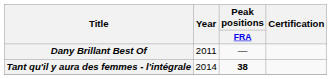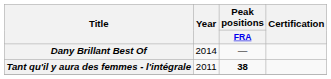 <table class="wikitable plainrowheaders" style="text-align:center">
 <tr>
 <th scope="col" rowspan="2">Title</th>
 <th scope="col" rowspan="2">Year</th>
 <th scope="col" colspan="1">Peak positions</th>
 <th rowspan="2">Certification</th>
 </tr>
 <tr>
 <th scope="col" style="width:3em;font-size:90%;"><a href='#'>FRA</a><br></th>
 </tr>
 <tr>
 <th scope="row"><em>Dany Brillant Best Of</em></th>
-<td>2011</td>
+<td>2014</td>
 <td>—</td>
 <td></td>
 </tr>
 <tr>
 <th scope="row"><em>Tant qu'il y aura des femmes - l'intégrale</em></th>
-<td>2014</td>
+<td>2011</td>
 <td><strong>38</strong></td>
 <td></td>
 </tr>
 <tr>
 </tr>
 </table>
